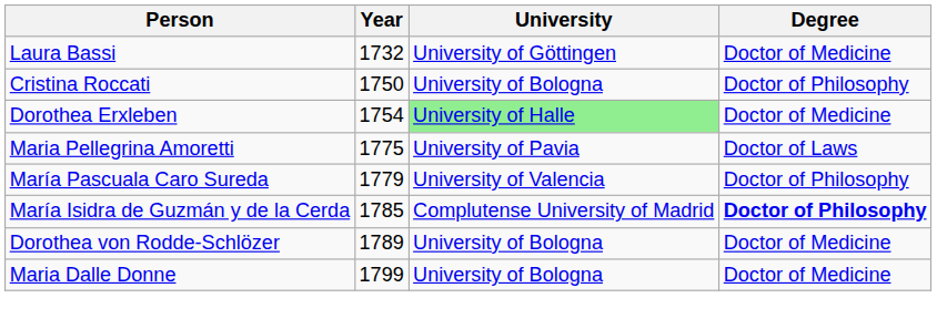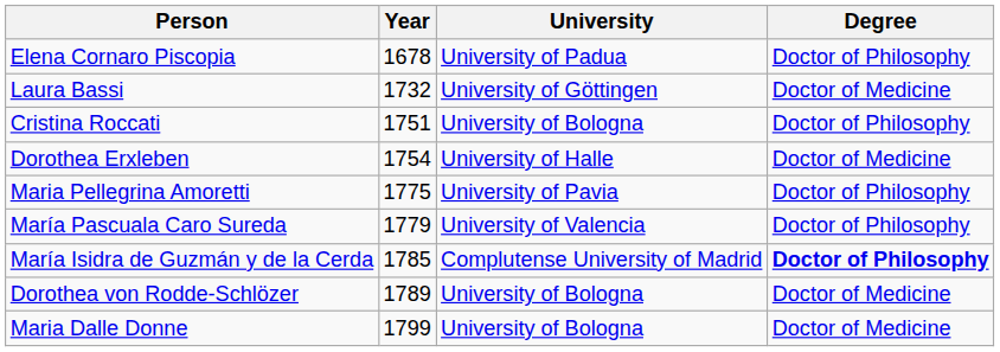 <table class="wikitable">
 <tr>
 <th>Person</th>
 <th>Year</th>
 <th>University</th>
 <th>Degree</th>
+</tr>
+<tr>
+<td><a href='#'>Elena Cornaro Piscopia</a></td>
+<td>1678</td>
+<td><a href='#'>University of Padua</a></td>
+<td><a href='#'>Doctor of Philosophy</a></td>
 </tr>
 <tr>
 <td><a href='#'>Laura Bassi</a></td>
 <td>1732</td>
 <td><a href='#'>University of Göttingen</a></td>
 <td><a href='#'>Doctor of Medicine</a></td>
 </tr>
 <tr>
 <td><a href='#'>Cristina Roccati</a></td>
-<td>1750</td>
+<td>1751</td>
 <td><a href='#'>University of Bologna</a></td>
 <td><a href='#'>Doctor of Philosophy</a></td>
 </tr>
 <tr>
 <td><a href='#'>Dorothea Erxleben</a></td>
 <td>1754</td>
-<td style="background: lightgreen;"><a href='#'>University of Halle</a></td>
+<td><a href='#'>University of Halle</a></td>
 <td><a href='#'>Doctor of Medicine</a></td>
 </tr>
 <tr>
 <td><a href='#'>Maria Pellegrina Amoretti</a></td>
 <td>1775</td>
 <td><a href='#'>University of Pavia</a></td>
-<td><a href='#'>Doctor of Laws</a></td>
+<td><a href='#'>Doctor of  Philosophy</a></td>
 </tr>
 <tr>
 <td><a href='#'>María Pascuala Caro Sureda</a></td>
 <td>1779</td>
 <td><a href='#'>University of Valencia</a></td>
 <td><a href='#'>Doctor of  Philosophy</a></td>
 </tr>
 <tr>
 <td><a href='#'>María Isidra de Guzmán y de la Cerda</a></td>
 <td>1785</td>
 <td><a href='#'>Complutense University of Madrid</a></td>
 <td><strong><a href='#'>Doctor of Philosophy</a></strong></td>
 </tr>
 <tr>
 <td><a href='#'>Dorothea von Rodde-Schlözer</a></td>
 <td>1789</td>
 <td><a href='#'>University of Bologna</a></td>
 <td><a href='#'>Doctor of Medicine</a></td>
 </tr>
 <tr>
 <td><a href='#'>Maria Dalle Donne</a></td>
 <td>1799</td>
 <td><a href='#'>University of Bologna</a></td>
 <td><a href='#'>Doctor of Medicine</a></td>
 </tr>
 </table>
